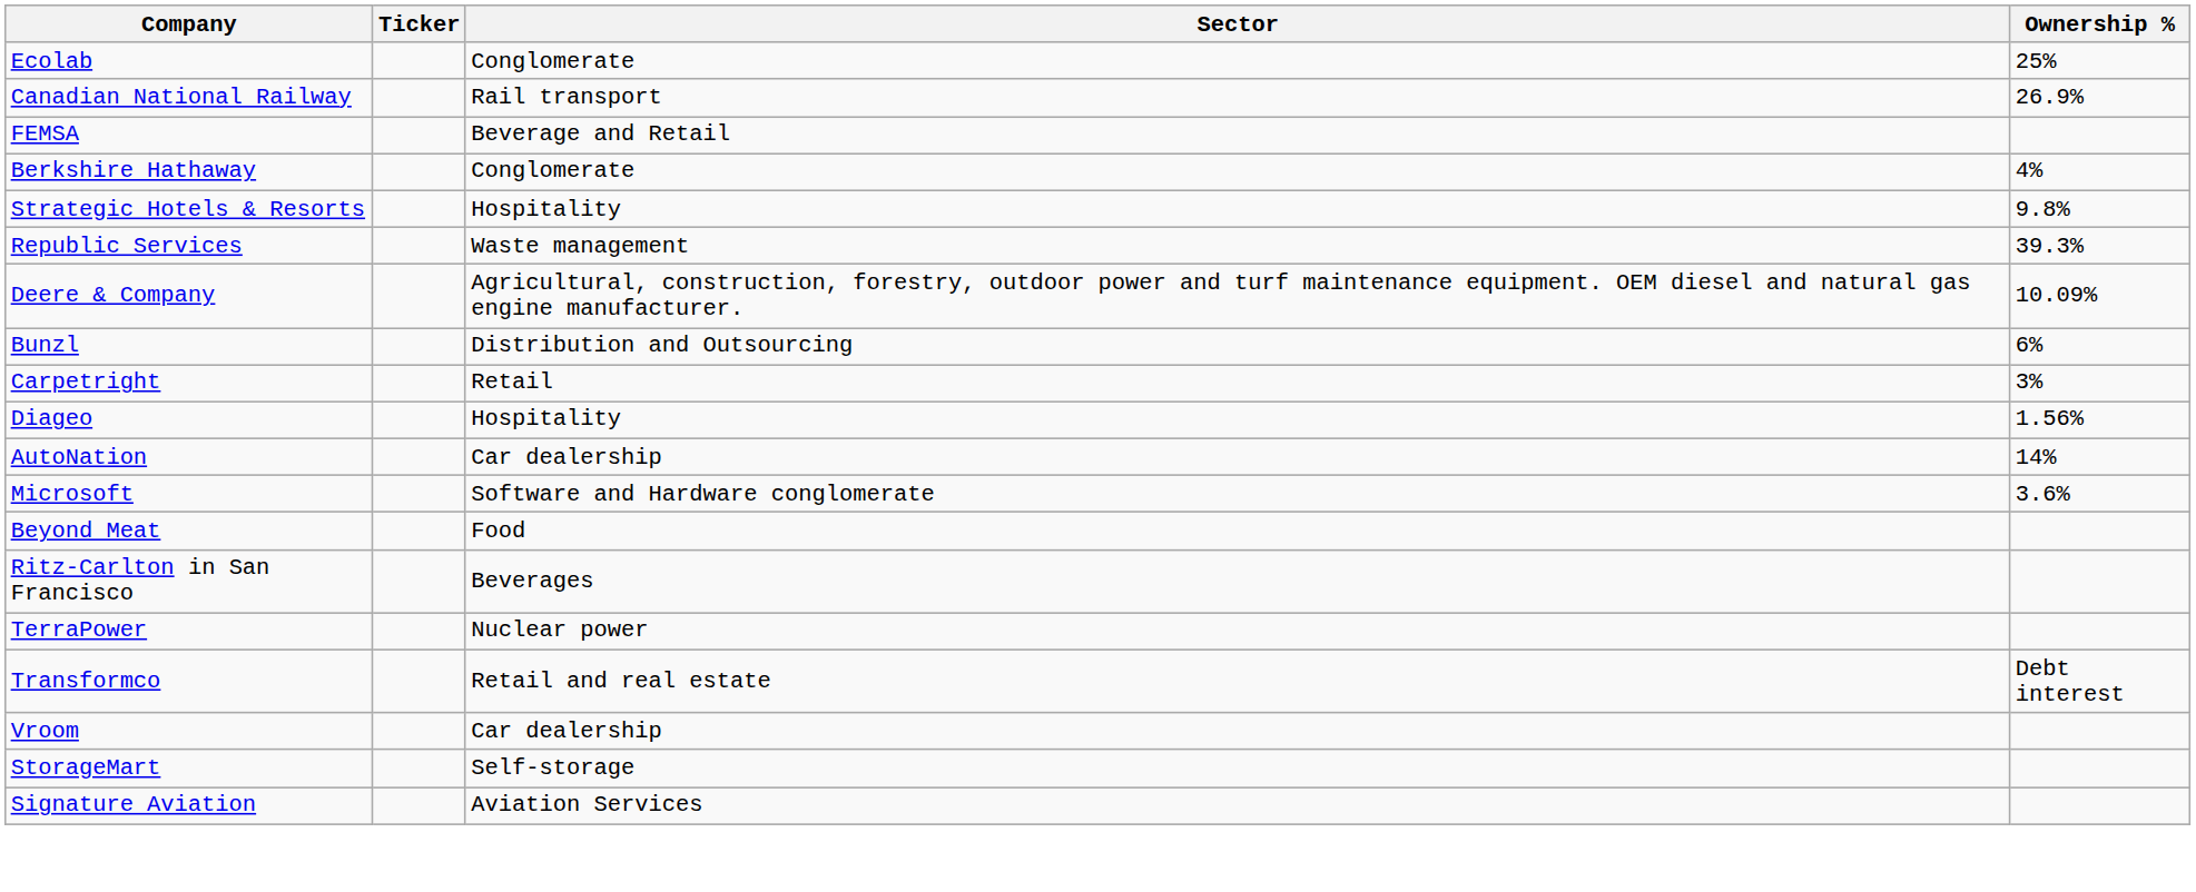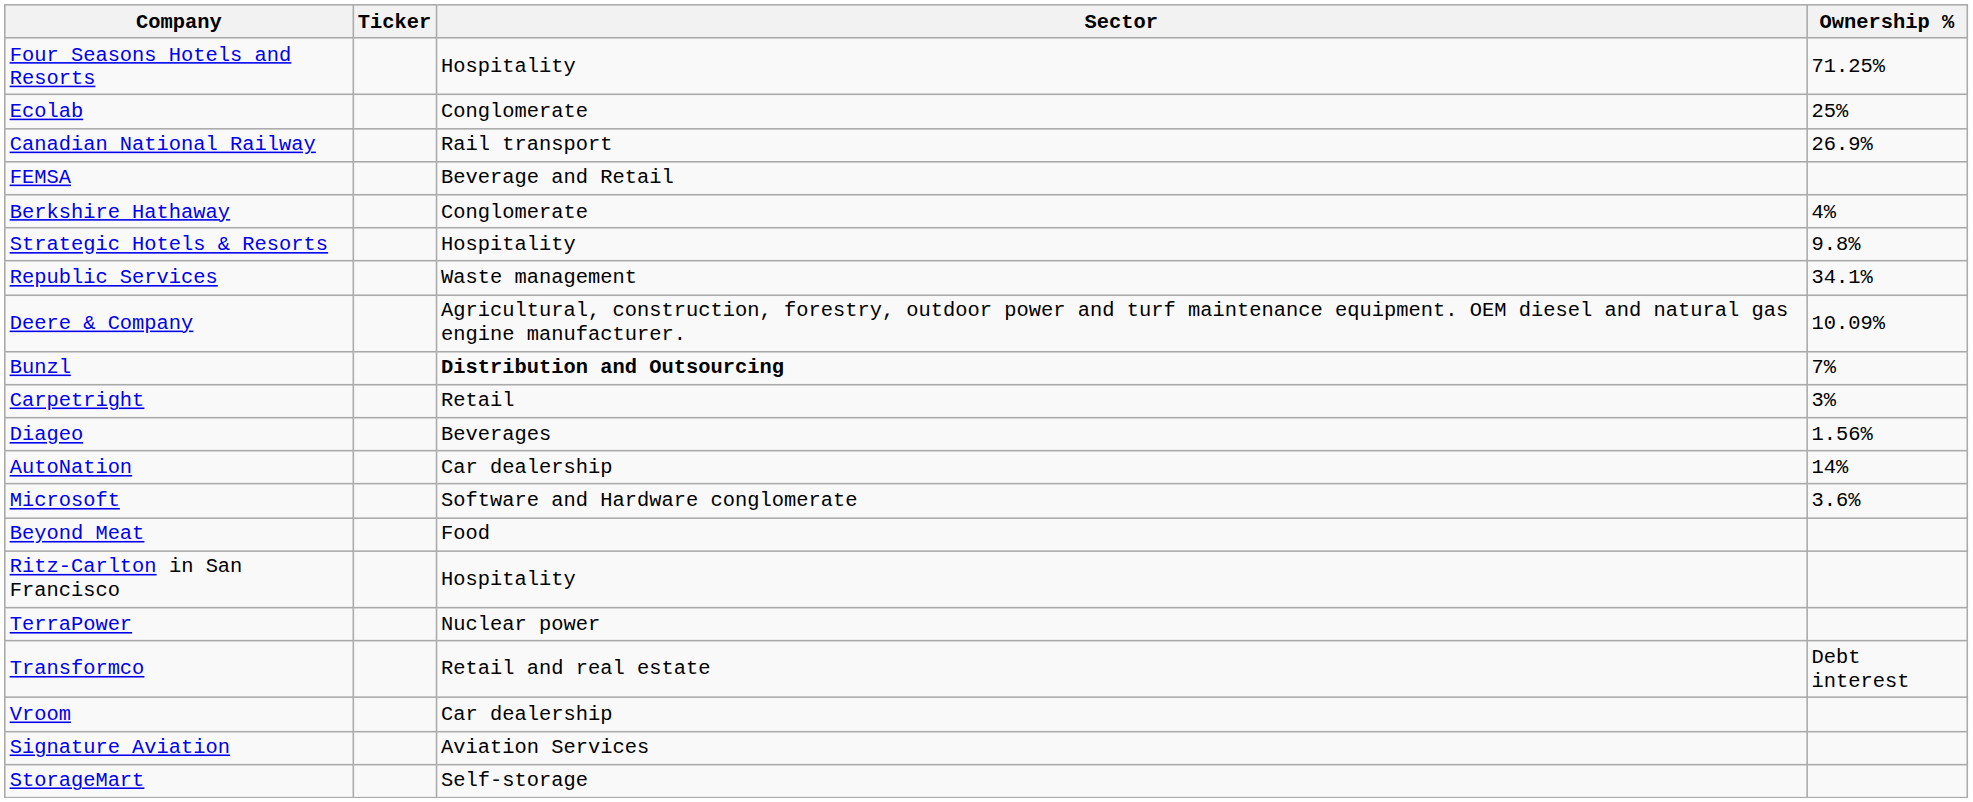 <table class="wikitable sortable">
 <tr>
 <th>Company</th>
 <th>Ticker</th>
 <th>Sector</th>
 <th>Ownership %</th>
+</tr>
+<tr>
+<td><a href='#'>Four Seasons Hotels and Resorts</a></td>
+<td></td>
+<td>Hospitality</td>
+<td>71.25%</td>
 </tr>
 <tr>
 <td><a href='#'>Ecolab</a></td>
 <td></td>
 <td>Conglomerate</td>
 <td>25%</td>
 </tr>
 <tr>
 <td><a href='#'>Canadian National Railway</a></td>
 <td></td>
 <td>Rail transport</td>
 <td>26.9%</td>
 </tr>
 <tr>
 <td><a href='#'>FEMSA</a></td>
 <td></td>
 <td>Beverage and Retail</td>
 <td></td>
 </tr>
 <tr>
 <td><a href='#'>Berkshire Hathaway</a></td>
 <td></td>
 <td>Conglomerate</td>
 <td>4%</td>
 </tr>
 <tr>
 <td><a href='#'>Strategic Hotels & Resorts</a></td>
 <td></td>
 <td>Hospitality</td>
 <td>9.8%</td>
 </tr>
 <tr>
 <td><a href='#'>Republic Services</a></td>
 <td></td>
 <td>Waste management</td>
-<td>39.3%</td>
+<td>34.1%</td>
 </tr>
 <tr>
 <td><a href='#'>Deere & Company</a></td>
 <td></td>
 <td>Agricultural, construction, forestry, outdoor power and turf maintenance equipment. OEM diesel and natural gas engine manufacturer.</td>
 <td>10.09%</td>
 </tr>
 <tr>
 <td><a href='#'>Bunzl</a></td>
 <td></td>
-<td>Distribution and Outsourcing</td>
-<td>6%</td>
+<td><strong>Distribution and Outsourcing</strong></td>
+<td>7%</td>
 </tr>
 <tr>
 <td><a href='#'>Carpetright</a></td>
 <td></td>
 <td>Retail</td>
 <td>3%</td>
 </tr>
 <tr>
 <td><a href='#'>Diageo</a></td>
 <td></td>
-<td>Hospitality</td>
+<td>Beverages</td>
 <td>1.56%</td>
 </tr>
 <tr>
 <td><a href='#'>AutoNation</a></td>
 <td></td>
 <td>Car dealership</td>
 <td>14%</td>
 </tr>
 <tr>
 <td><a href='#'>Microsoft</a></td>
 <td></td>
 <td>Software and Hardware conglomerate</td>
 <td>3.6%</td>
 </tr>
 <tr>
 <td><a href='#'>Beyond Meat</a></td>
 <td></td>
 <td>Food</td>
 <td></td>
 </tr>
 <tr>
 <td><a href='#'>Ritz-Carlton</a> in San Francisco</td>
 <td></td>
-<td>Beverages</td>
+<td>Hospitality</td>
 <td></td>
 </tr>
 <tr>
 <td><a href='#'>TerraPower</a></td>
 <td></td>
 <td>Nuclear power</td>
 <td></td>
 </tr>
 <tr>
 <td><a href='#'>Transformco</a></td>
 <td></td>
 <td>Retail and real estate</td>
 <td>Debt interest</td>
 </tr>
 <tr>
 <td><a href='#'>Vroom</a></td>
 <td></td>
 <td>Car dealership</td>
 <td></td>
 </tr>
 <tr>
+<td><a href='#'>Signature Aviation</a></td>
+<td></td>
+<td>Aviation Services</td>
+<td></td>
+</tr>
+<tr>
 <td><a href='#'>StorageMart</a></td>
 <td></td>
 <td>Self-storage</td>
 <td></td>
 </tr>
-<tr>
-<td><a href='#'>Signature Aviation</a></td>
-<td></td>
-<td>Aviation Services</td>
-<td></td>
-</tr>
 </table>
